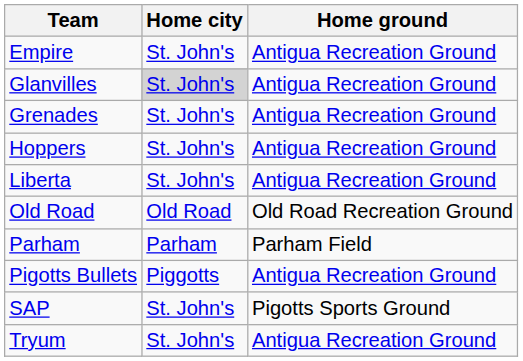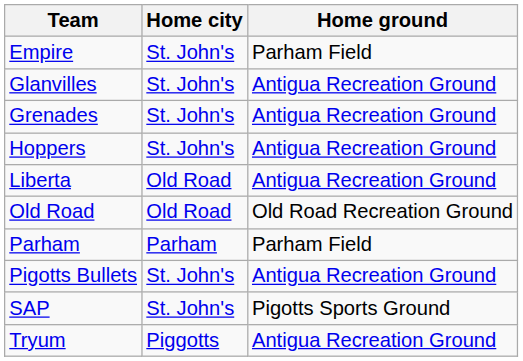 <table class="wikitable sortable">
 <tr>
 <th>Team</th>
 <th>Home city</th>
 <th>Home ground</th>
 </tr>
 <tr>
 <td><a href='#'>Empire</a></td>
 <td><a href='#'>St. John's</a></td>
-<td><a href='#'>Antigua Recreation Ground</a></td>
+<td>Parham Field</td>
 </tr>
 <tr>
 <td><a href='#'>Glanvilles</a></td>
-<td style="background: lightgrey;"><a href='#'>St. John's</a></td>
+<td><a href='#'>St. John's</a></td>
 <td><a href='#'>Antigua Recreation Ground</a></td>
 </tr>
 <tr>
 <td><a href='#'>Grenades</a></td>
 <td><a href='#'>St. John's</a></td>
 <td><a href='#'>Antigua Recreation Ground</a></td>
 </tr>
 <tr>
 <td><a href='#'>Hoppers</a></td>
 <td><a href='#'>St. John's</a></td>
 <td><a href='#'>Antigua Recreation Ground</a></td>
 </tr>
 <tr>
 <td><a href='#'>Liberta</a></td>
-<td><a href='#'>St. John's</a></td>
+<td><a href='#'>Old Road</a></td>
 <td><a href='#'>Antigua Recreation Ground</a></td>
 </tr>
 <tr>
 <td><a href='#'>Old Road</a></td>
 <td><a href='#'>Old Road</a></td>
 <td>Old Road Recreation Ground</td>
 </tr>
 <tr>
 <td><a href='#'>Parham</a></td>
 <td><a href='#'>Parham</a></td>
 <td>Parham Field</td>
 </tr>
 <tr>
 <td><a href='#'>Pigotts Bullets</a></td>
-<td><a href='#'>Piggotts</a></td>
+<td><a href='#'>St. John's</a></td>
 <td><a href='#'>Antigua Recreation Ground</a></td>
 </tr>
 <tr>
 <td><a href='#'>SAP</a></td>
 <td><a href='#'>St. John's</a></td>
 <td>Pigotts Sports Ground</td>
 </tr>
 <tr>
 <td><a href='#'>Tryum</a></td>
-<td><a href='#'>St. John's</a></td>
+<td><a href='#'>Piggotts</a></td>
 <td><a href='#'>Antigua Recreation Ground</a></td>
 </tr>
 </table>
